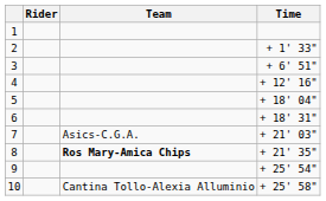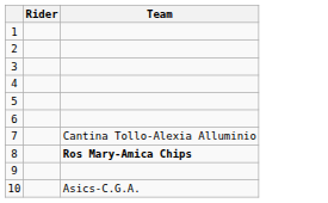 <table class="wikitable">
 <tr>
 <th></th>
 <th>Rider</th>
 <th>Team</th>
-<th>Time</th>
 </tr>
 <tr>
 <td style="text-align:center;">1</td>
 <td> </td>
 <td></td>
-<td style="text-align:right;"></td>
 </tr>
 <tr>
 <td style="text-align:center;">2</td>
 <td></td>
 <td></td>
-<td style="text-align:right;">+ 1' 33"</td>
 </tr>
 <tr>
 <td style="text-align:center;">3</td>
 <td></td>
 <td></td>
-<td style="text-align:right;">+ 6' 51"</td>
 </tr>
 <tr>
 <td style="text-align:center;">4</td>
 <td></td>
 <td></td>
-<td style="text-align:right;">+ 12' 16"</td>
 </tr>
 <tr>
 <td style="text-align:center;">5</td>
 <td></td>
 <td></td>
-<td style="text-align:right;">+ 18' 04"</td>
 </tr>
 <tr>
 <td style="text-align:center;">6</td>
 <td></td>
 <td></td>
-<td style="text-align:right;">+ 18' 31"</td>
 </tr>
 <tr>
 <td style="text-align:center;">7</td>
 <td></td>
-<td>Asics-C.G.A.</td>
-<td style="text-align:right;">+ 21' 03"</td>
+<td>Cantina Tollo-Alexia Alluminio</td>
 </tr>
 <tr>
 <td style="text-align:center;">8</td>
 <td></td>
 <td><strong>Ros Mary-Amica Chips</strong></td>
-<td style="text-align:right;">+ 21' 35"</td>
 </tr>
 <tr>
 <td style="text-align:center;">9</td>
 <td></td>
 <td></td>
-<td style="text-align:right;">+ 25' 54"</td>
 </tr>
 <tr>
 <td style="text-align:center;">10</td>
 <td></td>
-<td>Cantina Tollo-Alexia Alluminio</td>
-<td style="text-align:right;">+ 25' 58"</td>
+<td>Asics-C.G.A.</td>
 </tr>
 </table>
